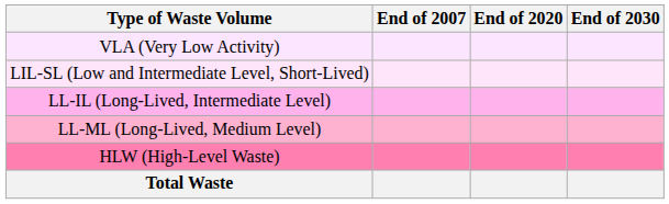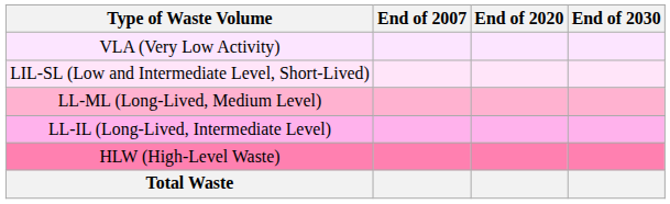 <table class="wikitable sortable" style="margin:1em auto; text-align:center;">
 <tr>
 <th>Type of Waste Volume</th>
 <th>End of 2007</th>
 <th>End of 2020</th>
 <th>End of 2030</th>
 </tr>
 <tr>
 <td bgcolor=#FCE5FF>VLA (Very Low Activity)</td>
 <td bgcolor="#FCE5FF"></td>
 <td bgcolor=#FCE5FF></td>
 <td bgcolor=#FCE5FF></td>
 </tr>
 <tr>
 <td bgcolor=#FFE5F9>LIL-SL (Low and Intermediate Level, Short-Lived)</td>
 <td bgcolor="#FFE5F9"></td>
 <td bgcolor=#FFE5F9></td>
 <td bgcolor=#FFE5F9></td>
 </tr>
 <tr>
+<td bgcolor=#FFB2D0>LL-ML (Long-Lived, Medium Level)</td>
+<td bgcolor="#FFB2D0"></td>
+<td bgcolor=#FFB2D0></td>
+<td bgcolor=#FFB2D0></td>
+</tr>
+<tr>
 <td bgcolor=#FFB2EC>LL-IL (Long-Lived, Intermediate Level)</td>
 <td bgcolor="#FFB2EC"></td>
 <td bgcolor=#FFB2EC></td>
 <td bgcolor=#FFB2EC></td>
-</tr>
-<tr>
-<td bgcolor=#FFB2D0>LL-ML (Long-Lived, Medium Level)</td>
-<td bgcolor="#FFB2D0"></td>
-<td bgcolor=#FFB2D0></td>
-<td bgcolor=#FFB2D0></td>
 </tr>
 <tr>
 <td bgcolor=#FF80B0>HLW (High-Level Waste)</td>
 <td bgcolor="#FF80B0"></td>
 <td bgcolor=#FF80B0></td>
 <td bgcolor=#FF80B0></td>
 </tr>
 <tr>
 <th>Total Waste</th>
 <th></th>
 <th></th>
 <th></th>
 </tr>
 </table>
